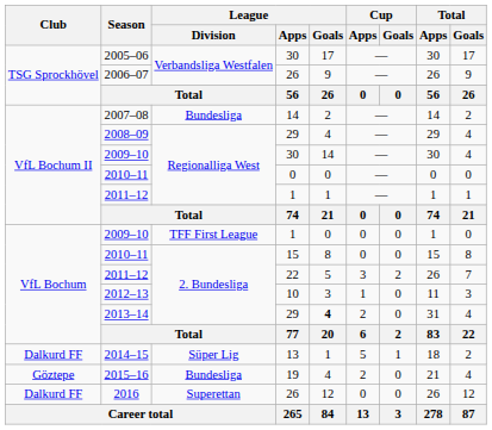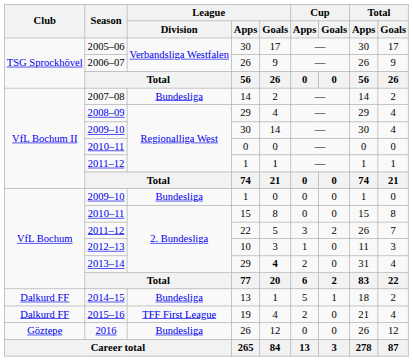 <table class="wikitable" style="text-align:center">
 <tr>
 <th rowspan="2">Club</th>
 <th rowspan="2">Season</th>
 <th colspan="3">League</th>
 <th colspan="2">Cup</th>
 <th colspan="2">Total</th>
 </tr>
 <tr>
 <th>Division</th>
 <th>Apps</th>
 <th>Goals</th>
 <th>Apps</th>
 <th>Goals</th>
 <th>Apps</th>
 <th>Goals</th>
 </tr>
 <tr>
 <td rowspan="3"><a href='#'>TSG Sprockhövel</a></td>
 <td>2005–06</td>
 <td rowspan="2"><a href='#'>Verbandsliga Westfalen</a></td>
 <td>30</td>
 <td>17</td>
 <td colspan="2">—</td>
 <td>30</td>
 <td>17</td>
 </tr>
 <tr>
 <td>2006–07</td>
 <td>26</td>
 <td>9</td>
 <td colspan="2">—</td>
 <td>26</td>
 <td>9</td>
 </tr>
 <tr>
 <th colspan="2">Total</th>
 <th>56</th>
 <th>26</th>
 <th>0</th>
 <th>0</th>
 <th>56</th>
 <th>26</th>
 </tr>
 <tr>
 <td rowspan="6"><a href='#'>VfL Bochum II</a></td>
 <td>2007–08</td>
 <td><a href='#'>Bundesliga</a></td>
 <td>14</td>
 <td>2</td>
 <td colspan="2">—</td>
 <td>14</td>
 <td>2</td>
 </tr>
 <tr>
 <td><a href='#'>2008–09</a></td>
 <td rowspan="4"><a href='#'>Regionalliga West</a></td>
 <td>29</td>
 <td>4</td>
 <td colspan="2">—</td>
 <td>29</td>
 <td>4</td>
 </tr>
 <tr>
 <td><a href='#'>2009–10</a></td>
 <td>30</td>
 <td>14</td>
 <td colspan="2">—</td>
 <td>30</td>
 <td>4</td>
 </tr>
 <tr>
 <td><a href='#'>2010–11</a></td>
 <td>0</td>
 <td>0</td>
 <td colspan="2">—</td>
 <td>0</td>
 <td>0</td>
 </tr>
 <tr>
 <td><a href='#'>2011–12</a></td>
 <td>1</td>
 <td>1</td>
 <td colspan="2">—</td>
 <td>1</td>
 <td>1</td>
 </tr>
 <tr>
 <th colspan="2">Total</th>
 <th>74</th>
 <th>21</th>
 <th>0</th>
 <th>0</th>
 <th>74</th>
 <th>21</th>
 </tr>
 <tr>
 <td rowspan="6"><a href='#'>VfL Bochum</a></td>
 <td><a href='#'>2009–10</a></td>
-<td><a href='#'>TFF First League</a></td>
+<td><a href='#'>Bundesliga</a></td>
 <td>1</td>
 <td>0</td>
 <td>0</td>
 <td>0</td>
 <td>1</td>
 <td>0</td>
 </tr>
 <tr>
 <td><a href='#'>2010–11</a></td>
 <td rowspan="4"><a href='#'>2. Bundesliga</a></td>
 <td>15</td>
 <td>8</td>
 <td>0</td>
 <td>0</td>
 <td>15</td>
 <td>8</td>
 </tr>
 <tr>
 <td><a href='#'>2011–12</a></td>
 <td>22</td>
 <td>5</td>
 <td>3</td>
 <td>2</td>
 <td>26</td>
 <td>7</td>
 </tr>
 <tr>
 <td><a href='#'>2012–13</a></td>
 <td>10</td>
 <td>3</td>
 <td>1</td>
 <td>0</td>
 <td>11</td>
 <td>3</td>
 </tr>
 <tr>
 <td><a href='#'>2013–14</a></td>
 <td>29</td>
 <td><strong>4</strong></td>
 <td>2</td>
 <td>0</td>
 <td>31</td>
 <td>4</td>
 </tr>
 <tr>
 <th colspan="2">Total</th>
 <th>77</th>
 <th>20</th>
 <th>6</th>
 <th>2</th>
 <th>83</th>
 <th>22</th>
 </tr>
 <tr>
 <td><a href='#'>Dalkurd FF</a></td>
 <td><a href='#'>2014–15</a></td>
-<td><a href='#'>Süper Lig</a></td>
+<td><a href='#'>Bundesliga</a></td>
 <td>13</td>
 <td>1</td>
 <td>5</td>
 <td>1</td>
 <td>18</td>
 <td>2</td>
 </tr>
 <tr>
-<td><a href='#'>Göztepe</a></td>
+<td><a href='#'>Dalkurd FF</a></td>
 <td><a href='#'>2015–16</a></td>
-<td><a href='#'>Bundesliga</a></td>
+<td><a href='#'>TFF First League</a></td>
 <td>19</td>
 <td>4</td>
 <td>2</td>
 <td>0</td>
 <td>21</td>
 <td>4</td>
 </tr>
 <tr>
-<td><a href='#'>Dalkurd FF</a></td>
+<td><a href='#'>Göztepe</a></td>
 <td><a href='#'>2016</a></td>
-<td><a href='#'>Superettan</a></td>
+<td><a href='#'>Bundesliga</a></td>
 <td>26</td>
 <td>12</td>
 <td>0</td>
 <td>0</td>
 <td>26</td>
 <td>12</td>
 </tr>
 <tr>
 <th colspan="3">Career total</th>
 <th>265</th>
 <th>84</th>
 <th>13</th>
 <th>3</th>
 <th>278</th>
 <th>87</th>
 </tr>
 </table>
